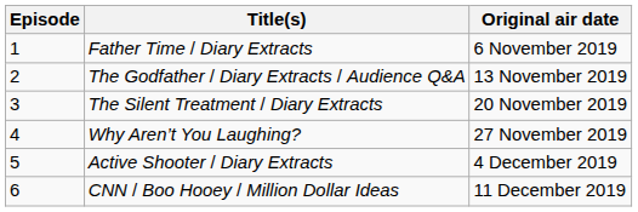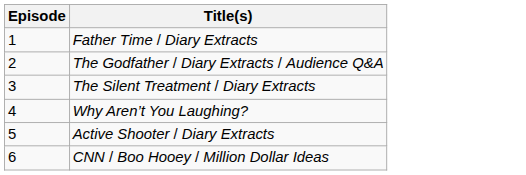 <table class="wikitable">
 <tr>
 <th>Episode</th>
 <th>Title(s)</th>
-<th>Original air date</th>
 </tr>
 <tr>
 <td>1</td>
 <td><em>Father Time</em> / <em>Diary Extracts</em></td>
-<td>6 November 2019</td>
 </tr>
 <tr>
 <td>2</td>
 <td><em>The Godfather</em> / <em>Diary Extracts</em> / <em>Audience Q&A</em></td>
-<td>13 November 2019</td>
 </tr>
 <tr>
 <td>3</td>
 <td><em>The Silent Treatment</em> / <em>Diary Extracts</em></td>
-<td>20 November 2019</td>
 </tr>
 <tr>
 <td>4</td>
 <td><em>Why Aren’t You Laughing?</em></td>
-<td>27 November 2019</td>
 </tr>
 <tr>
 <td>5</td>
 <td><em>Active Shooter</em> / <em>Diary Extracts</em></td>
-<td>4 December 2019</td>
 </tr>
 <tr>
 <td>6</td>
 <td><em>CNN</em> / <em>Boo Hooey</em> / <em>Million Dollar Ideas</em></td>
-<td>11 December 2019</td>
 </tr>
 </table>
